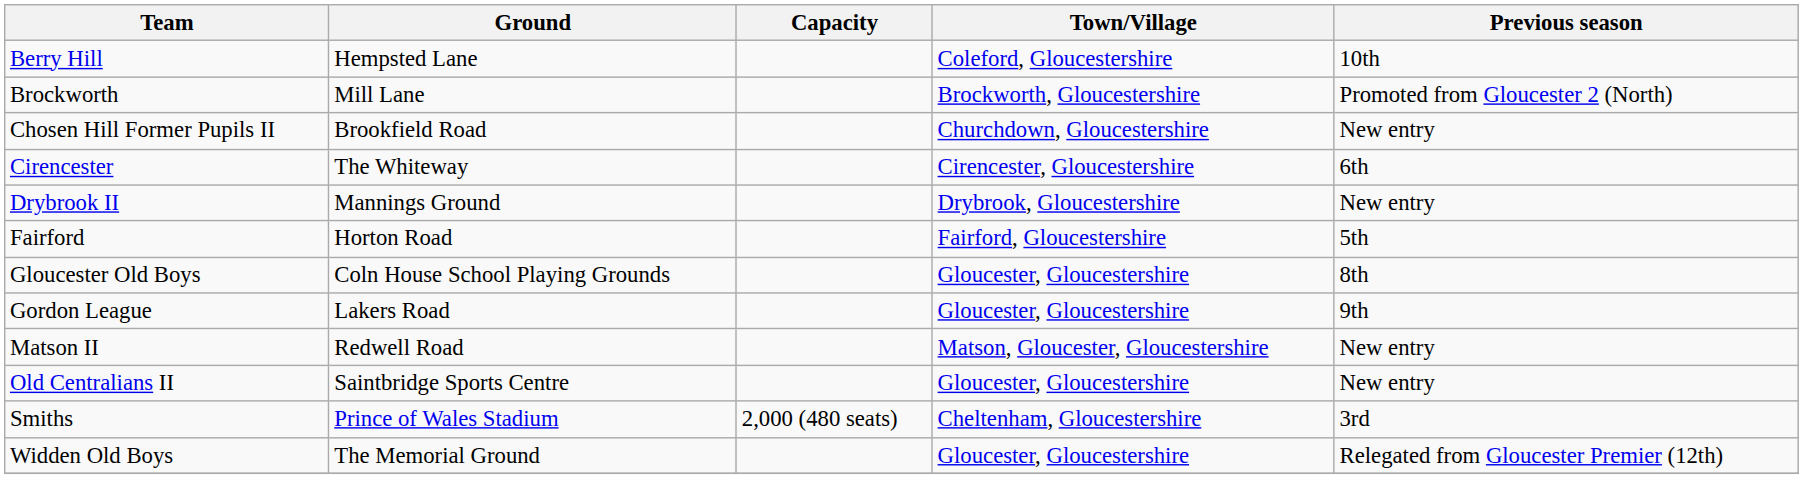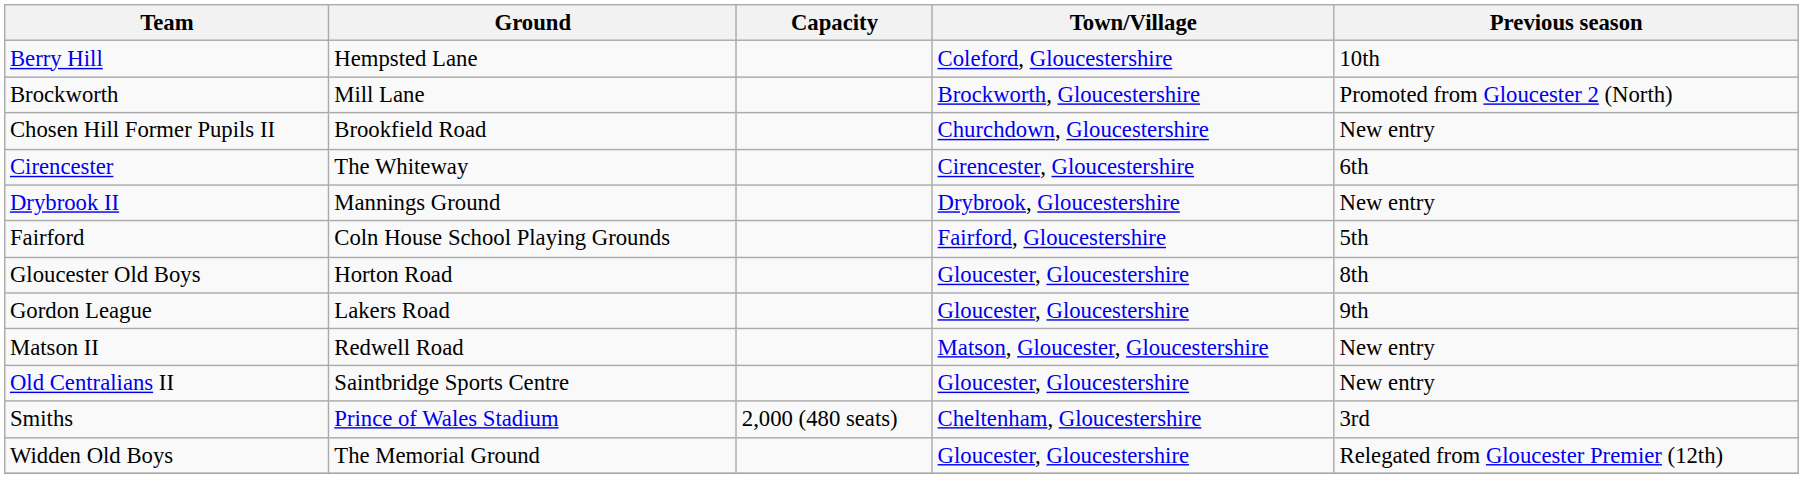 <table class="wikitable sortable" width=100%>
 <tr>
 <th>Team</th>
 <th>Ground</th>
 <th>Capacity</th>
 <th>Town/Village</th>
 <th>Previous season</th>
 </tr>
 <tr>
 <td><a href='#'>Berry Hill</a></td>
 <td>Hempsted Lane</td>
 <td></td>
 <td><a href='#'>Coleford</a>, <a href='#'>Gloucestershire</a></td>
 <td>10th</td>
 </tr>
 <tr>
 <td>Brockworth</td>
 <td>Mill Lane</td>
 <td></td>
 <td><a href='#'>Brockworth</a>, <a href='#'>Gloucestershire</a></td>
 <td>Promoted from <a href='#'>Gloucester 2</a> (North)</td>
 </tr>
 <tr>
 <td>Chosen Hill Former Pupils II</td>
 <td>Brookfield Road</td>
 <td></td>
 <td><a href='#'>Churchdown</a>, <a href='#'>Gloucestershire</a></td>
 <td>New entry</td>
 </tr>
 <tr>
 <td><a href='#'>Cirencester</a></td>
 <td>The Whiteway</td>
 <td></td>
 <td><a href='#'>Cirencester</a>, <a href='#'>Gloucestershire</a></td>
 <td>6th</td>
 </tr>
 <tr>
 <td><a href='#'>Drybrook II</a></td>
 <td>Mannings Ground</td>
 <td></td>
 <td><a href='#'>Drybrook</a>, <a href='#'>Gloucestershire</a></td>
 <td>New entry</td>
 </tr>
 <tr>
 <td>Fairford</td>
-<td>Horton Road</td>
+<td>Coln House School Playing Grounds</td>
 <td></td>
 <td><a href='#'>Fairford</a>, <a href='#'>Gloucestershire</a></td>
 <td>5th</td>
 </tr>
 <tr>
 <td>Gloucester Old Boys</td>
-<td>Coln House School Playing Grounds</td>
+<td>Horton Road</td>
 <td></td>
 <td><a href='#'>Gloucester</a>, <a href='#'>Gloucestershire</a></td>
 <td>8th</td>
 </tr>
 <tr>
 <td>Gordon League</td>
 <td>Lakers Road</td>
 <td></td>
 <td><a href='#'>Gloucester</a>, <a href='#'>Gloucestershire</a></td>
 <td>9th</td>
 </tr>
 <tr>
 <td>Matson II</td>
 <td>Redwell Road</td>
 <td></td>
 <td><a href='#'>Matson</a>, <a href='#'>Gloucester</a>, <a href='#'>Gloucestershire</a></td>
 <td>New entry</td>
 </tr>
 <tr>
 <td><a href='#'>Old Centralians</a> II</td>
 <td>Saintbridge Sports Centre</td>
 <td></td>
 <td><a href='#'>Gloucester</a>, <a href='#'>Gloucestershire</a></td>
 <td>New entry</td>
 </tr>
 <tr>
 <td>Smiths</td>
 <td><a href='#'>Prince of Wales Stadium</a></td>
 <td>2,000 (480 seats)</td>
 <td><a href='#'>Cheltenham</a>, <a href='#'>Gloucestershire</a></td>
 <td>3rd</td>
 </tr>
 <tr>
 <td>Widden Old Boys</td>
 <td>The Memorial Ground</td>
 <td></td>
 <td><a href='#'>Gloucester</a>, <a href='#'>Gloucestershire</a></td>
 <td>Relegated from <a href='#'>Gloucester Premier</a> (12th)</td>
 </tr>
 <tr>
 </tr>
 </table>
